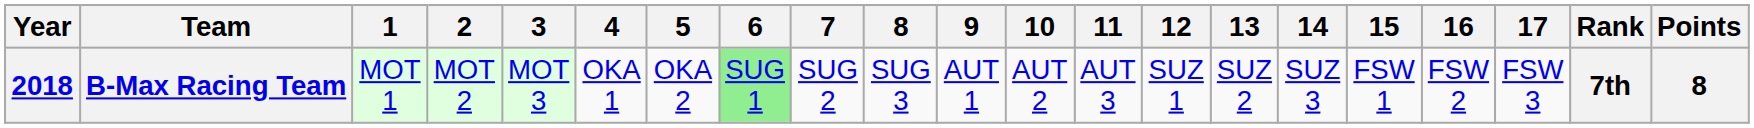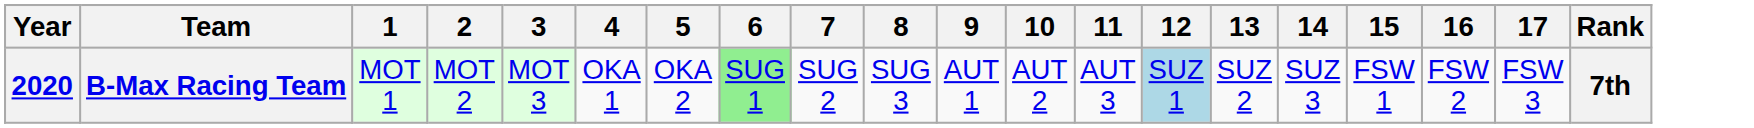 <table class="wikitable" style="text-align:center; font-size:85%">
 <tr>
 <th>Year</th>
 <th>Team</th>
 <th>1</th>
 <th>2</th>
 <th>3</th>
 <th>4</th>
 <th>5</th>
 <th>6</th>
 <th>7</th>
 <th>8</th>
 <th>9</th>
 <th>10</th>
 <th>11</th>
 <th>12</th>
 <th>13</th>
 <th>14</th>
 <th>15</th>
 <th>16</th>
 <th>17</th>
 <th>Rank</th>
-<th>Points</th>
 </tr>
 <tr>
-<th><a href='#'>2018</a></th>
+<th><a href='#'>2020</a></th>
 <th nowrap><a href='#'>B-Max Racing Team</a></th>
 <td style="background:#DFFFDF"><a href='#'>MOT<br>1</a><br></td>
 <td style="background:#DFFFDF"><a href='#'>MOT<br>2</a><br></td>
 <td style="background:#DFFFDF;"><a href='#'>MOT<br>3</a><br></td>
 <td><a href='#'>OKA<br>1</a></td>
 <td><a href='#'>OKA<br>2</a></td>
 <td style="background: lightgreen;"><a href='#'>SUG<br>1</a></td>
 <td><a href='#'>SUG<br>2</a></td>
 <td><a href='#'>SUG<br>3</a></td>
 <td><a href='#'>AUT<br>1</a></td>
 <td><a href='#'>AUT<br>2</a></td>
 <td><a href='#'>AUT<br>3</a></td>
-<td><a href='#'>SUZ<br>1</a></td>
+<td style="background: lightblue;"><a href='#'>SUZ<br>1</a></td>
 <td><a href='#'>SUZ<br>2</a></td>
 <td><a href='#'>SUZ<br>3</a></td>
 <td><a href='#'>FSW<br>1</a></td>
 <td><a href='#'>FSW<br>2</a></td>
 <td><a href='#'>FSW<br>3</a></td>
 <th>7th</th>
-<th>8</th>
 </tr>
 </table>
